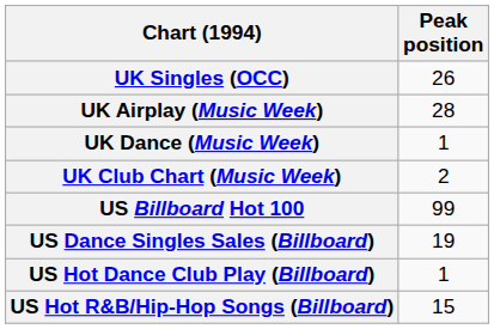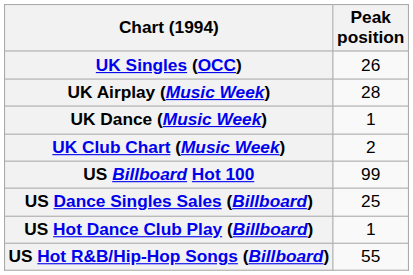 <table class="wikitable sortable plainrowheaders" style="text-align:center">
 <tr>
 <th>Chart (1994)</th>
 <th>Peak<br>position</th>
 </tr>
 <tr>
 <th scope="row"><a href='#'>UK Singles</a> (<a href='#'>OCC</a>)</th>
 <td>26</td>
 </tr>
 <tr>
 <th scope="row">UK Airplay (<em><a href='#'>Music Week</a></em>)</th>
 <td>28</td>
 </tr>
 <tr>
 <th scope="row">UK Dance (<em><a href='#'>Music Week</a></em>)</th>
 <td>1</td>
 </tr>
 <tr>
 <th scope="row"><a href='#'>UK Club Chart</a> (<em><a href='#'>Music Week</a></em>)</th>
 <td>2</td>
 </tr>
 <tr>
 <th scope="row">US <em><a href='#'>Billboard</a></em> <a href='#'>Hot 100</a></th>
 <td>99</td>
 </tr>
 <tr>
 <th scope="row">US <a href='#'>Dance Singles Sales</a> (<em><a href='#'>Billboard</a></em>)</th>
-<td>19</td>
+<td>25</td>
 </tr>
 <tr>
 <th scope="row">US <a href='#'>Hot Dance Club Play</a> (<em><a href='#'>Billboard</a></em>)</th>
 <td>1</td>
 </tr>
 <tr>
 <th scope="row">US <a href='#'>Hot R&B/Hip-Hop Songs</a> (<em><a href='#'>Billboard</a></em>)</th>
-<td>15</td>
+<td>55</td>
 </tr>
 </table>
